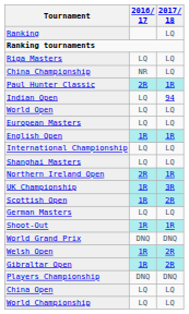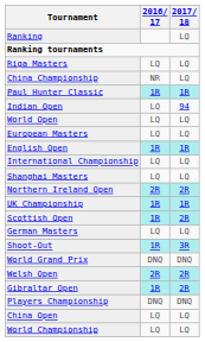 <table class="wikitable" style="font-size:85%;">
 <tr>
 <th>Tournament</th>
 <th><a href='#'>2016/<br>17</a></th>
 <th><a href='#'>2017/<br>18</a></th>
 </tr>
 <tr>
 <td style="background:#EFEFEF;"><a href='#'>Ranking</a></td>
 <td align="center"></td>
 <td align="center" style="color:#555555;">LQ</td>
 </tr>
 <tr>
 <td colspan="20"><strong>Ranking tournaments</strong></td>
 </tr>
 <tr>
 <td style="background:#EFEFEF;"><a href='#'>Riga Masters</a></td>
 <td align="center" style="color:#555555;">LQ</td>
 <td align="center" style="color:#555555;">LQ</td>
 </tr>
 <tr>
 <td style="background:#EFEFEF;"><a href='#'>China Championship</a></td>
 <td align="center" style="color:#555555;">NR</td>
 <td align="center" style="color:#555555;">LQ</td>
 </tr>
 <tr>
 <td style="background:#EFEFEF;"><a href='#'>Paul Hunter Classic</a></td>
-<td align="center" style="background:#afeeee;"><a href='#'>2R</a></td>
+<td style="text-align:center; background:#afeeee;"><a href='#'>1R</a></td>
 <td align="center" style="background:#afeeee;"><a href='#'>1R</a></td>
 </tr>
 <tr>
 <td style="background:#EFEFEF;"><a href='#'>Indian Open</a></td>
 <td align="center" style="color:#555555;">LQ</td>
 <td align="center"><a href='#'>94</a></td>
 </tr>
 <tr>
 <td style="background:#EFEFEF;"><a href='#'>World Open</a></td>
 <td align="center" style="color:#555555;">LQ</td>
 <td align="center" style="color:#555555;">LQ</td>
 </tr>
 <tr>
 <td style="background:#EFEFEF;"><a href='#'>European Masters</a></td>
 <td align="center" style="color:#555555;">LQ</td>
 <td align="center" style="color:#555555;">LQ</td>
 </tr>
 <tr>
 <td style="background:#EFEFEF;"><a href='#'>English Open</a></td>
 <td style="text-align:center; background:#afeeee;"><a href='#'>1R</a></td>
 <td style="text-align:center; background:#afeeee;"><a href='#'>1R</a></td>
 </tr>
 <tr>
 <td style="background:#EFEFEF;"><a href='#'>International Championship</a></td>
 <td style="text-align:center; color:#555555;">LQ</td>
 <td align="center" style="color:#555555;">LQ</td>
 </tr>
 <tr>
 <td style="background:#EFEFEF;"><a href='#'>Shanghai Masters</a></td>
 <td align="center" style="color:#555555;">LQ</td>
 <td align="center" style="color:#555555;">LQ</td>
 </tr>
 <tr>
 <td style="background:#EFEFEF;"><a href='#'>Northern Ireland Open</a></td>
 <td style="text-align:center; background:#afeeee;"><a href='#'>2R</a></td>
-<td style="text-align:center; background:#afeeee;"><a href='#'>1R</a></td>
+<td style="text-align:center; background:#afeeee;"><a href='#'>2R</a></td>
 </tr>
 <tr>
 <td style="background:#EFEFEF;"><a href='#'>UK Championship</a></td>
 <td style="text-align:center; background:#afeeee;"><a href='#'>1R</a></td>
-<td align="center" style="background:#afeeee;"><a href='#'>3R</a></td>
+<td style="text-align:center; background:#afeeee;"><a href='#'>1R</a></td>
 </tr>
 <tr>
 <td style="background:#EFEFEF;"><a href='#'>Scottish Open</a></td>
 <td style="text-align:center; background:#afeeee;"><a href='#'>1R</a></td>
 <td style="text-align:center; background:#afeeee;"><a href='#'>2R</a></td>
 </tr>
 <tr>
 <td style="background:#EFEFEF;"><a href='#'>German Masters</a></td>
 <td align="center" style="color:#555555;">LQ</td>
 <td align="center" style="color:#555555;">LQ</td>
 </tr>
 <tr>
 <td style="background:#EFEFEF;"><a href='#'>Shoot-Out</a></td>
 <td align="center" style="background:#afeeee;"><a href='#'>1R</a></td>
-<td style="text-align:center; background:#afeeee;"><a href='#'>1R</a></td>
+<td align="center" style="background:#afeeee;"><a href='#'>3R</a></td>
 </tr>
 <tr>
 <td style="background:#EFEFEF;"><a href='#'>World Grand Prix</a></td>
 <td align="center" style="color:#555555;">DNQ</td>
 <td align="center" style="color:#555555;">DNQ</td>
 </tr>
 <tr>
 <td style="background:#EFEFEF;"><a href='#'>Welsh Open</a></td>
-<td style="text-align:center; background:#afeeee;"><a href='#'>1R</a></td>
+<td align="center" style="background:#afeeee;"><a href='#'>2R</a></td>
 <td style="text-align:center; background:#afeeee;"><a href='#'>2R</a></td>
 </tr>
 <tr>
 <td style="background:#EFEFEF;"><a href='#'>Gibraltar Open</a></td>
 <td align="center" style="background:#afeeee;"><a href='#'>1R</a></td>
 <td align="center" style="background:#afeeee;"><a href='#'>2R</a></td>
 </tr>
 <tr>
 <td style="background:#EFEFEF;"><a href='#'>Players Championship</a></td>
 <td align="center" style="color:#555555;">DNQ</td>
 <td align="center" style="color:#555555;">DNQ</td>
 </tr>
 <tr>
 <td style="background:#EFEFEF;"><a href='#'>China Open</a></td>
 <td style="text-align:center; color:#555555;">LQ</td>
 <td style="text-align:center; color:#555555;">LQ</td>
 </tr>
 <tr>
 <td style="background:#EFEFEF;"><a href='#'>World Championship</a></td>
 <td style="text-align:center; color:#555555;">LQ</td>
 <td style="text-align:center; color:#555555;">LQ</td>
 </tr>
 </table>
